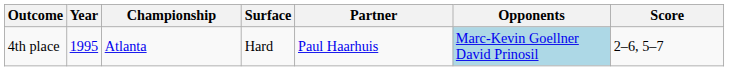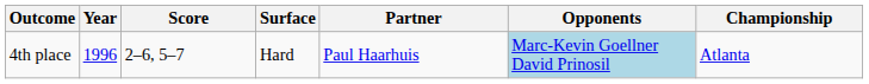 <table class="sortable wikitable">
 <tr>
 <th>Outcome</th>
 <th>Year</th>
-<th width=150>Championship</th>
+<th style=width:120px class=unsortable>Score</th>
 <th>Surface</th>
 <th width=170>Partner</th>
 <th width=170>Opponents</th>
-<th style=width:120px class=unsortable>Score</th>
+<th width=150>Championship</th>
 </tr>
 <tr>
 <td>4th place</td>
-<td><a href='#'>1995</a></td>
-<td><a href='#'>Atlanta</a></td>
+<td><a href='#'>1996</a></td>
+<td>2–6, 5–7</td>
 <td>Hard</td>
 <td> <a href='#'>Paul Haarhuis</a></td>
 <td style="background: lightblue;"> <a href='#'>Marc-Kevin Goellner</a> <br>  <a href='#'>David Prinosil</a></td>
-<td>2–6, 5–7</td>
+<td><a href='#'>Atlanta</a></td>
 </tr>
 </table>
